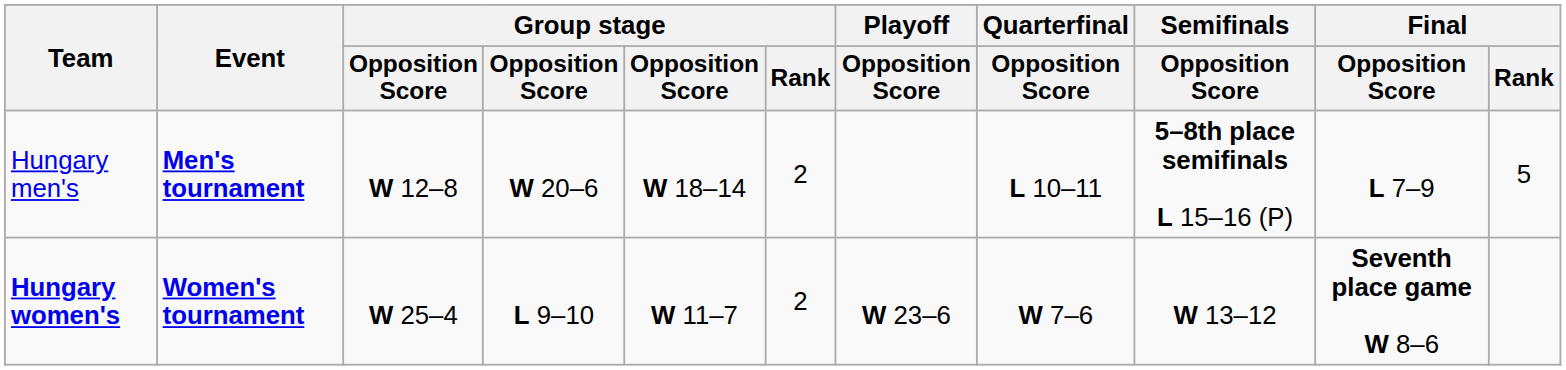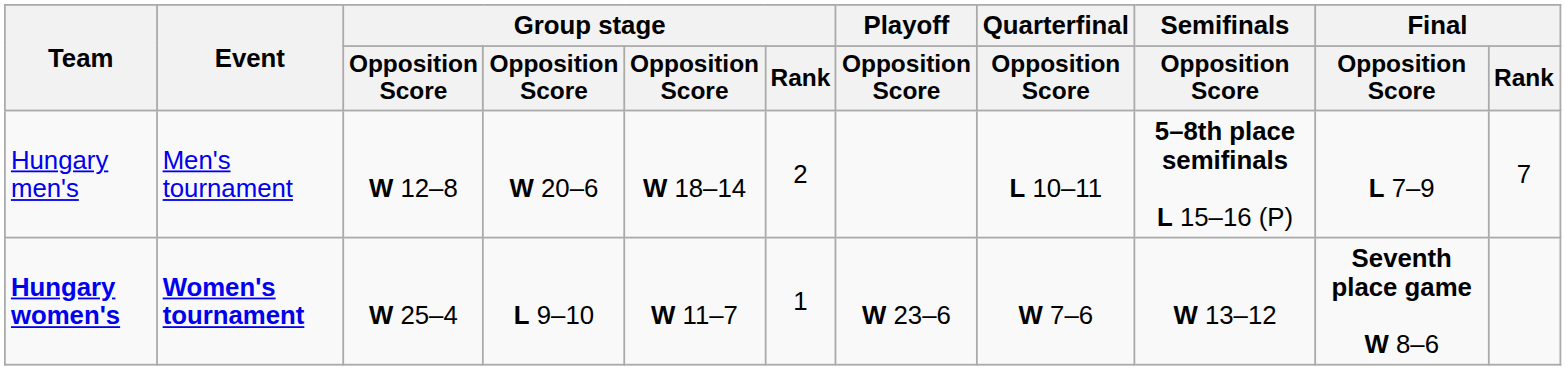 <table class=wikitable style=font-size:90%>
 <tr>
 <th rowspan=2>Team</th>
 <th rowspan=2>Event</th>
 <th colspan=4>Group stage</th>
 <th>Playoff</th>
 <th>Quarterfinal</th>
 <th>Semifinals</th>
 <th colspan=2>Final</th>
 </tr>
 <tr style=font-size:95%>
 <th>Opposition<br>Score</th>
 <th>Opposition<br>Score</th>
 <th>Opposition<br>Score</th>
 <th>Rank</th>
 <th>Opposition<br>Score</th>
 <th>Opposition<br>Score</th>
 <th>Opposition<br>Score</th>
 <th>Opposition<br>Score</th>
 <th>Rank</th>
 </tr>
 <tr align=center>
 <td align=left><a href='#'>Hungary men's</a></td>
-<td align=left><strong><a href='#'>Men's tournament</a></strong></td>
+<td align=left><a href='#'>Men's tournament</a></td>
 <td><br><strong>W</strong> 12–8</td>
 <td><br><strong>W</strong> 20–6</td>
 <td><br><strong>W</strong> 18–14</td>
 <td>2</td>
 <td></td>
 <td><br><strong>L</strong> 10–11</td>
 <td><strong>5–8th place semifinals</strong><br><br><strong>L</strong> 15–16 (P)</td>
 <td><br><strong>L</strong> 7–9</td>
-<td>5</td>
+<td>7</td>
 </tr>
 <tr align=center>
 <td align=left><strong><a href='#'>Hungary women's</a></strong></td>
 <td align=left><strong><a href='#'>Women's tournament</a></strong></td>
 <td><br><strong>W</strong> 25–4</td>
 <td><br><strong>L</strong> 9–10</td>
 <td><br><strong>W</strong> 11–7</td>
-<td>2</td>
+<td>1</td>
 <td><br><strong>W</strong> 23–6</td>
 <td><br><strong>W</strong> 7–6</td>
 <td><br><strong>W</strong> 13–12</td>
 <td><strong>Seventh place game</strong><br><br><strong>W</strong> 8–6</td>
 <td></td>
 </tr>
 </table>
